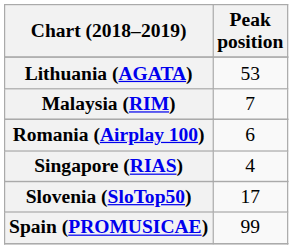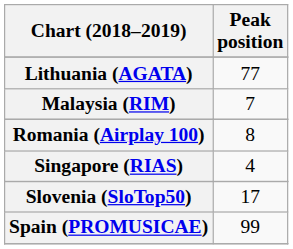 <table class="wikitable sortable plainrowheaders" style="text-align:center">
 <tr>
 <th>Chart (2018–2019)</th>
 <th>Peak<br>position</th>
 </tr>
 <tr>
 </tr>
 <tr>
 </tr>
 <tr>
 </tr>
 <tr>
 </tr>
 <tr>
 </tr>
 <tr>
 </tr>
 <tr>
 </tr>
 <tr>
 </tr>
 <tr>
 </tr>
 <tr>
 </tr>
 <tr>
 </tr>
 <tr>
 </tr>
 <tr>
 <th scope="row">Lithuania (<a href='#'>AGATA</a>)</th>
-<td>53</td>
+<td>77</td>
 </tr>
 <tr>
 <th scope="row">Malaysia (<a href='#'>RIM</a>)</th>
 <td>7</td>
 </tr>
 <tr>
 </tr>
 <tr>
 </tr>
 <tr>
 </tr>
 <tr>
 </tr>
 <tr>
 <th scope="row">Romania (<a href='#'>Airplay 100</a>)</th>
-<td>6</td>
+<td>8</td>
 </tr>
 <tr>
 <th scope="row">Singapore (<a href='#'>RIAS</a>)</th>
 <td>4</td>
 </tr>
 <tr>
 </tr>
 <tr>
 </tr>
 <tr>
 <th scope="row">Slovenia (<a href='#'>SloTop50</a>)</th>
 <td>17</td>
 </tr>
 <tr>
 <th scope="row">Spain (<a href='#'>PROMUSICAE</a>)</th>
 <td>99</td>
 </tr>
 <tr>
 </tr>
 <tr>
 </tr>
 <tr>
 </tr>
 <tr>
 </tr>
 <tr>
 </tr>
 <tr>
 </tr>
 </table>
